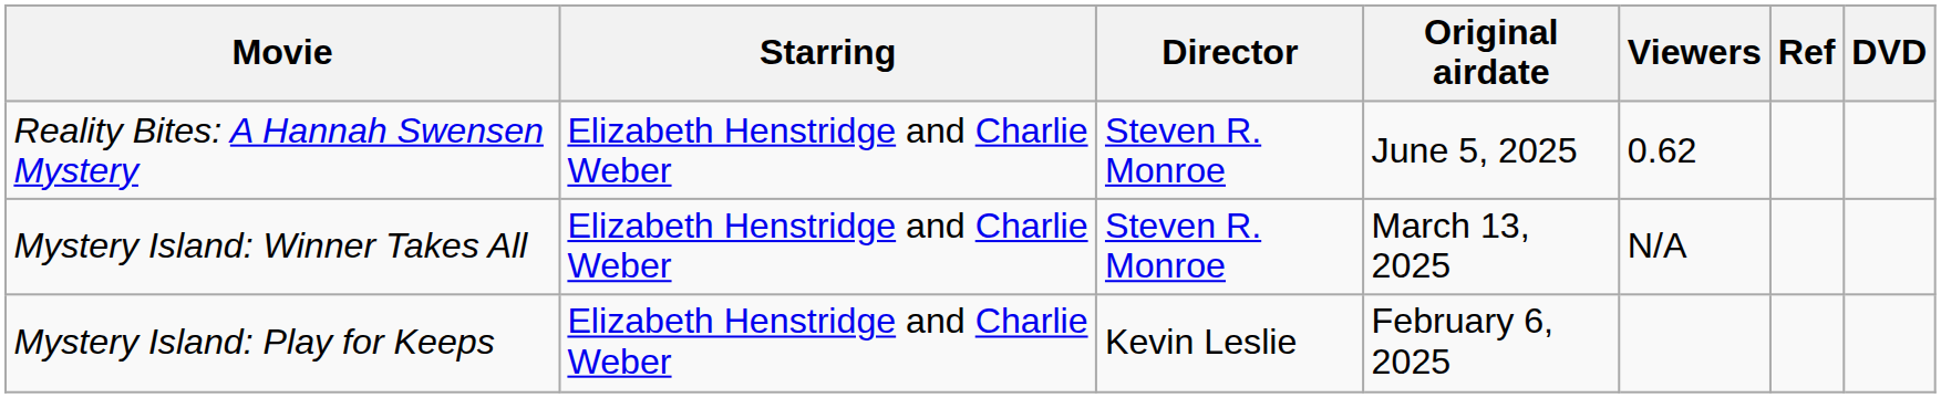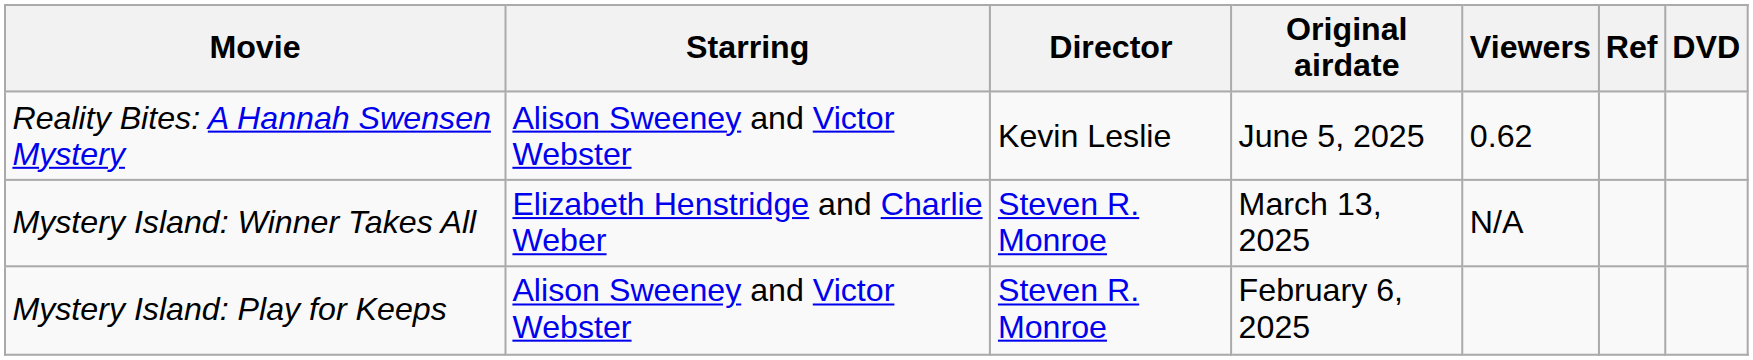 <table class="wikitable sortable">
 <tr>
 <th scope="col" class="unsortable">Movie</th>
 <th scope="col" class="unsortable">Starring</th>
 <th scope="col" class="unsortable">Director</th>
 <th scope="col" class="unsortable">Original airdate</th>
 <th scope="col">Viewers</th>
 <th scope="col" class="unsortable">Ref</th>
 <th scope="col" class="unsortable">DVD</th>
 </tr>
 <tr>
 <td><em>Reality Bites: <a href='#'>A Hannah Swensen Mystery</a></em></td>
-<td><a href='#'>Elizabeth Henstridge</a> and <a href='#'>Charlie Weber</a></td>
-<td><a href='#'>Steven R. Monroe</a></td>
+<td><a href='#'>Alison Sweeney</a> and <a href='#'>Victor Webster</a></td>
+<td>Kevin Leslie</td>
 <td>June 5, 2025</td>
 <td>0.62</td>
 <td></td>
 <td></td>
 </tr>
 <tr>
 <td><em>Mystery Island: Winner Takes All</em></td>
 <td><a href='#'>Elizabeth Henstridge</a> and <a href='#'>Charlie Weber</a></td>
 <td><a href='#'>Steven R. Monroe</a></td>
 <td>March 13, 2025</td>
 <td>N/A</td>
 <td></td>
 <td></td>
 </tr>
 <tr>
 <td><em>Mystery Island: Play for Keeps</em></td>
-<td><a href='#'>Elizabeth Henstridge</a> and <a href='#'>Charlie Weber</a></td>
-<td>Kevin Leslie</td>
+<td><a href='#'>Alison Sweeney</a> and <a href='#'>Victor Webster</a></td>
+<td><a href='#'>Steven R. Monroe</a></td>
 <td>February 6, 2025</td>
 <td></td>
 <td></td>
 <td></td>
 </tr>
 </table>
